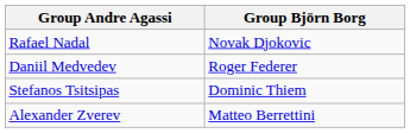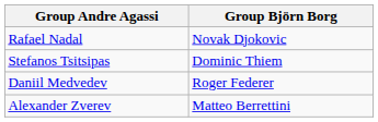 <table class="wikitable">
 <tr>
 <th width=200>Group Andre Agassi</th>
 <th width=200>Group Björn Borg</th>
 </tr>
 <tr>
 <td> <a href='#'>Rafael Nadal</a></td>
 <td> <a href='#'>Novak Djokovic</a></td>
 </tr>
 <tr>
+<td> <a href='#'>Stefanos Tsitsipas</a></td>
+<td> <a href='#'>Dominic Thiem</a></td>
+</tr>
+<tr>
 <td> <a href='#'>Daniil Medvedev</a></td>
 <td> <a href='#'>Roger Federer</a></td>
-</tr>
-<tr>
-<td> <a href='#'>Stefanos Tsitsipas</a></td>
-<td> <a href='#'>Dominic Thiem</a></td>
 </tr>
 <tr>
 <td> <a href='#'>Alexander Zverev</a></td>
 <td> <a href='#'>Matteo Berrettini</a></td>
 </tr>
 </table>
